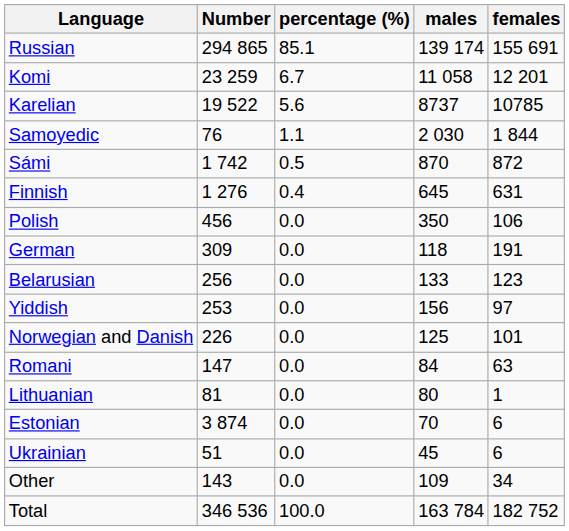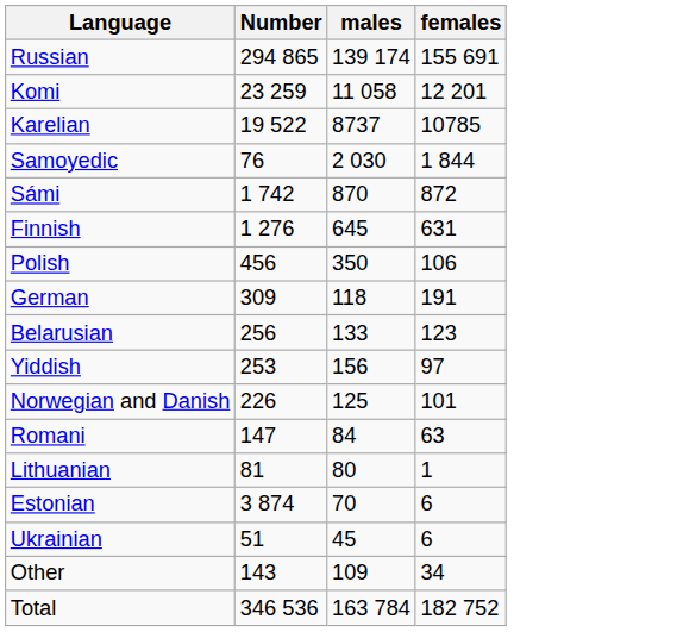 <table align="center" class="wikitable plainlinks TablePager">
 <tr>
 <th>Language</th>
 <th>Number</th>
-<th>percentage (%)</th>
 <th>males</th>
 <th>females</th>
 </tr>
 <tr ---->
 <td><a href='#'>Russian</a></td>
 <td>294 865</td>
-<td>85.1</td>
 <td>139 174</td>
 <td>155 691</td>
 </tr>
 <tr ---->
 <td><a href='#'>Komi</a></td>
 <td>23 259</td>
-<td>6.7</td>
 <td>11 058</td>
 <td>12 201</td>
 </tr>
 <tr ---->
 <td><a href='#'>Karelian</a></td>
 <td>19 522</td>
-<td>5.6</td>
 <td>8737</td>
 <td>10785</td>
 </tr>
 <tr ---->
 <td><a href='#'>Samoyedic</a></td>
 <td>76</td>
-<td>1.1</td>
 <td>2 030</td>
 <td>1 844</td>
 </tr>
 <tr ---->
 <td><a href='#'>Sámi</a></td>
 <td>1 742</td>
-<td>0.5</td>
 <td>870</td>
 <td>872</td>
 </tr>
 <tr ---->
 <td><a href='#'>Finnish</a></td>
 <td>1 276</td>
-<td>0.4</td>
 <td>645</td>
 <td>631</td>
 </tr>
 <tr ---->
 <td><a href='#'>Polish</a></td>
 <td>456</td>
-<td>0.0</td>
 <td>350</td>
 <td>106</td>
 </tr>
 <tr ---->
 <td><a href='#'>German</a></td>
 <td>309</td>
-<td>0.0</td>
 <td>118</td>
 <td>191</td>
 </tr>
 <tr ---->
 <td><a href='#'>Belarusian</a></td>
 <td>256</td>
-<td>0.0</td>
 <td>133</td>
 <td>123</td>
 </tr>
 <tr ---->
 <td><a href='#'>Yiddish</a></td>
 <td>253</td>
-<td>0.0</td>
 <td>156</td>
 <td>97</td>
 </tr>
 <tr ---->
 <td><a href='#'>Norwegian</a> and <a href='#'>Danish</a></td>
 <td>226</td>
-<td>0.0</td>
 <td>125</td>
 <td>101</td>
 </tr>
 <tr ---->
 <td><a href='#'>Romani</a></td>
 <td>147</td>
-<td>0.0</td>
 <td>84</td>
 <td>63</td>
 </tr>
 <tr ---->
 <td><a href='#'>Lithuanian</a></td>
 <td>81</td>
-<td>0.0</td>
 <td>80</td>
 <td>1</td>
 </tr>
 <tr ---->
 <td><a href='#'>Estonian</a></td>
 <td>3 874</td>
-<td>0.0</td>
 <td>70</td>
 <td>6</td>
 </tr>
 <tr ---->
 <td><a href='#'>Ukrainian</a></td>
 <td>51</td>
-<td>0.0</td>
 <td>45</td>
 <td>6</td>
 </tr>
 <tr ---->
 <td>Other</td>
 <td>143</td>
-<td>0.0</td>
 <td>109</td>
 <td>34</td>
 </tr>
 <tr ---->
 <td>Total</td>
 <td>346 536</td>
-<td>100.0</td>
 <td>163 784</td>
 <td>182 752</td>
 </tr>
 </table>
